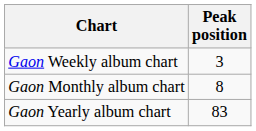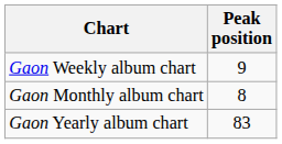 <table class="wikitable sortable">
 <tr>
 <th>Chart</th>
 <th>Peak<br>position</th>
 </tr>
 <tr>
 <td><em><a href='#'>Gaon</a></em> Weekly album chart</td>
-<td align="center">3</td>
+<td align="center">9</td>
 </tr>
 <tr>
 <td><em>Gaon</em> Monthly album chart</td>
 <td align="center">8</td>
 </tr>
 <tr>
 <td><em>Gaon</em> Yearly album chart</td>
 <td align="center">83</td>
 </tr>
 </table>
